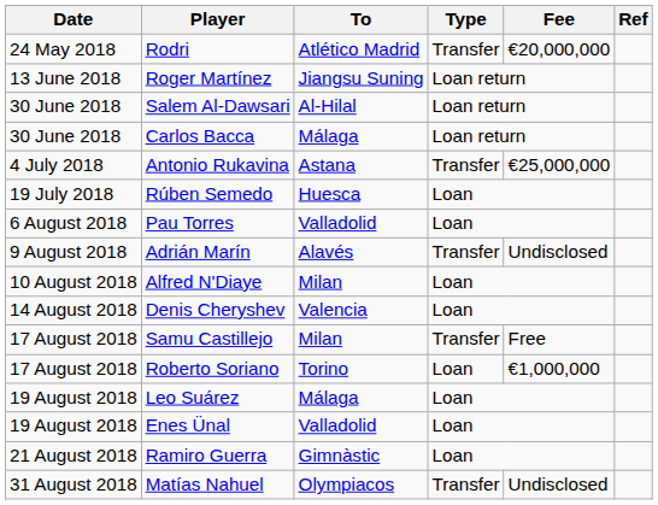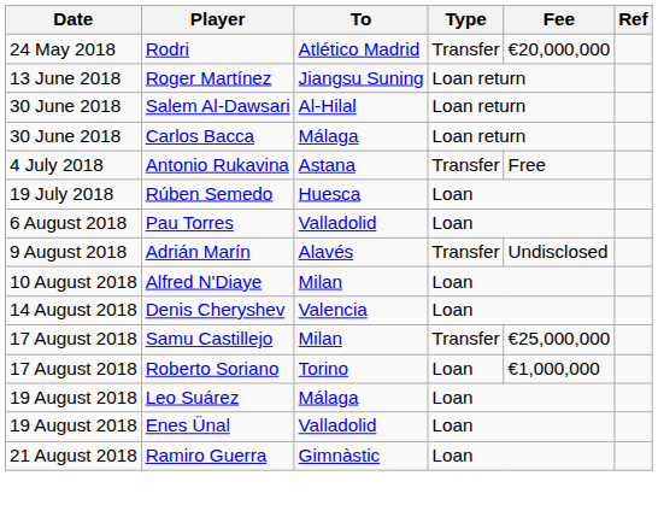 <table class="wikitable">
 <tr>
 <th>Date</th>
 <th>Player</th>
 <th>To</th>
 <th>Type</th>
 <th>Fee</th>
 <th>Ref</th>
 </tr>
 <tr>
 <td>24 May 2018</td>
 <td> <a href='#'>Rodri</a></td>
 <td> <a href='#'>Atlético Madrid</a></td>
 <td>Transfer</td>
 <td>€20,000,000</td>
 <td></td>
 </tr>
 <tr>
 <td>13 June 2018</td>
 <td> <a href='#'>Roger Martínez</a></td>
 <td> <a href='#'>Jiangsu Suning</a></td>
 <td colspan=2>Loan return</td>
 <td></td>
 </tr>
 <tr>
 <td>30 June 2018</td>
 <td> <a href='#'>Salem Al-Dawsari</a></td>
 <td> <a href='#'>Al-Hilal</a></td>
 <td colspan=2>Loan return</td>
 <td></td>
 </tr>
 <tr>
 <td>30 June 2018</td>
 <td> <a href='#'>Carlos Bacca</a></td>
 <td> <a href='#'>Málaga</a></td>
 <td colspan=2>Loan return</td>
 <td></td>
 </tr>
 <tr>
 <td>4 July 2018</td>
 <td> <a href='#'>Antonio Rukavina</a></td>
 <td> <a href='#'>Astana</a></td>
 <td>Transfer</td>
-<td>€25,000,000</td>
+<td>Free</td>
 <td></td>
 </tr>
 <tr>
 <td>19 July 2018</td>
 <td> <a href='#'>Rúben Semedo</a></td>
 <td> <a href='#'>Huesca</a></td>
 <td colspan=2>Loan</td>
 <td></td>
 </tr>
 <tr>
 <td>6 August 2018</td>
 <td> <a href='#'>Pau Torres</a></td>
 <td> <a href='#'>Valladolid</a></td>
 <td colspan=2>Loan</td>
 <td></td>
 </tr>
 <tr>
 <td>9 August 2018</td>
 <td> <a href='#'>Adrián Marín</a></td>
 <td> <a href='#'>Alavés</a></td>
 <td>Transfer</td>
 <td>Undisclosed</td>
 <td></td>
 </tr>
 <tr>
 <td>10 August 2018</td>
 <td> <a href='#'>Alfred N'Diaye</a></td>
 <td> <a href='#'>Milan</a></td>
 <td colspan=2>Loan</td>
 <td></td>
 </tr>
 <tr>
 <td>14 August 2018</td>
 <td> <a href='#'>Denis Cheryshev</a></td>
 <td> <a href='#'>Valencia</a></td>
 <td colspan=2>Loan</td>
 <td></td>
 </tr>
 <tr>
 <td>17 August 2018</td>
 <td> <a href='#'>Samu Castillejo</a></td>
 <td> <a href='#'>Milan</a></td>
 <td>Transfer</td>
-<td>Free</td>
+<td>€25,000,000</td>
 <td></td>
 </tr>
 <tr>
 <td>17 August 2018</td>
 <td> <a href='#'>Roberto Soriano</a></td>
 <td> <a href='#'>Torino</a></td>
 <td>Loan</td>
 <td>€1,000,000</td>
 <td></td>
 </tr>
 <tr>
 <td>19 August 2018</td>
 <td> <a href='#'>Leo Suárez</a></td>
 <td> <a href='#'>Málaga</a></td>
 <td colspan=2>Loan</td>
 <td></td>
 </tr>
 <tr>
 <td>19 August 2018</td>
 <td> <a href='#'>Enes Ünal</a></td>
 <td> <a href='#'>Valladolid</a></td>
 <td colspan=2>Loan</td>
 <td></td>
 </tr>
 <tr>
 <td>21 August 2018</td>
 <td> <a href='#'>Ramiro Guerra</a></td>
 <td> <a href='#'>Gimnàstic</a></td>
 <td colspan=2>Loan</td>
 <td></td>
 </tr>
-<tr>
-<td>31 August 2018</td>
-<td> <a href='#'>Matías Nahuel</a></td>
-<td> <a href='#'>Olympiacos</a></td>
-<td>Transfer</td>
-<td>Undisclosed</td>
-<td></td>
-</tr>
 </table>
